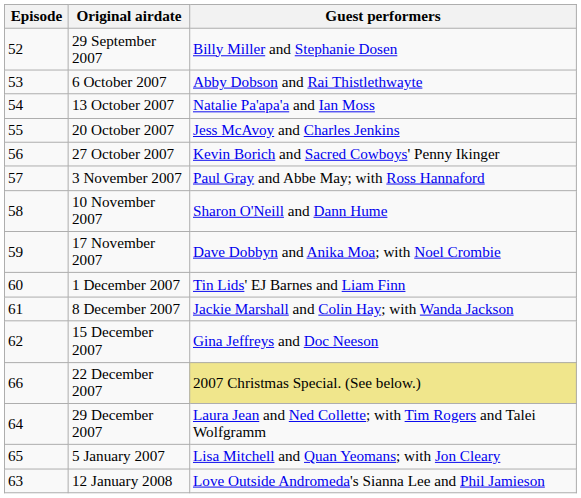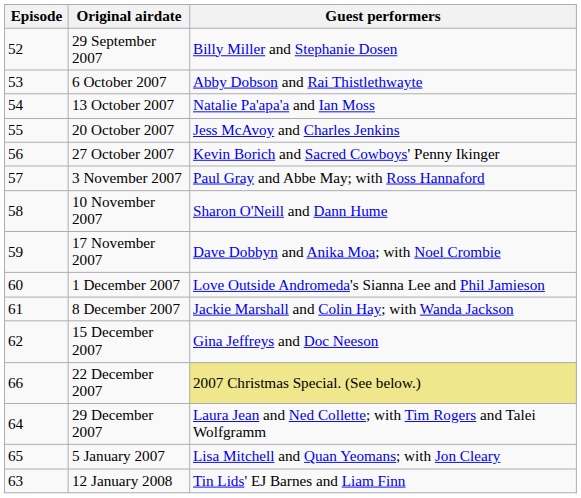 <table class="wikitable sortable">
 <tr>
 <th width="60px">Episode</th>
 <th width="120px">Original airdate</th>
 <th width="400px" class="unsortable">Guest performers</th>
 </tr>
 <tr>
 <td>52</td>
 <td>29 September 2007</td>
 <td><a href='#'>Billy Miller</a> and <a href='#'>Stephanie Dosen</a></td>
 </tr>
 <tr>
 <td>53</td>
 <td>6 October 2007</td>
 <td><a href='#'>Abby Dobson</a> and <a href='#'>Rai Thistlethwayte</a></td>
 </tr>
 <tr>
 <td>54</td>
 <td>13 October 2007</td>
 <td><a href='#'>Natalie Pa'apa'a</a> and <a href='#'>Ian Moss</a></td>
 </tr>
 <tr>
 <td>55</td>
 <td>20 October 2007</td>
 <td><a href='#'>Jess McAvoy</a> and <a href='#'>Charles Jenkins</a></td>
 </tr>
 <tr>
 <td>56</td>
 <td>27 October 2007</td>
 <td><a href='#'>Kevin Borich</a> and <a href='#'>Sacred Cowboys</a>' Penny Ikinger</td>
 </tr>
 <tr>
 <td>57</td>
 <td>3 November 2007</td>
 <td><a href='#'>Paul Gray</a> and Abbe May; with <a href='#'>Ross Hannaford</a></td>
 </tr>
 <tr>
 <td>58</td>
 <td>10 November 2007</td>
 <td><a href='#'>Sharon O'Neill</a> and <a href='#'>Dann Hume</a></td>
 </tr>
 <tr>
 <td>59</td>
 <td>17 November 2007</td>
 <td><a href='#'>Dave Dobbyn</a> and <a href='#'>Anika Moa</a>; with <a href='#'>Noel Crombie</a></td>
 </tr>
 <tr>
 <td>60</td>
 <td>1 December 2007</td>
-<td><a href='#'>Tin Lids</a>' EJ Barnes and <a href='#'>Liam Finn</a></td>
+<td><a href='#'>Love Outside Andromeda</a>'s Sianna Lee and <a href='#'>Phil Jamieson</a></td>
 </tr>
 <tr>
 <td>61</td>
 <td>8 December 2007</td>
 <td><a href='#'>Jackie Marshall</a> and <a href='#'>Colin Hay</a>; with <a href='#'>Wanda Jackson</a></td>
 </tr>
 <tr>
 <td>62</td>
 <td>15 December 2007</td>
 <td><a href='#'>Gina Jeffreys</a> and <a href='#'>Doc Neeson</a></td>
 </tr>
 <tr>
 <td>66</td>
 <td>22 December 2007</td>
 <td style="background: khaki;">2007 Christmas Special. (See below.)</td>
 </tr>
 <tr>
 <td>64</td>
 <td>29 December 2007</td>
 <td><a href='#'>Laura Jean</a> and <a href='#'>Ned Collette</a>; with <a href='#'>Tim Rogers</a> and Talei Wolfgramm</td>
 </tr>
 <tr>
 <td>65</td>
 <td>5 January 2007</td>
 <td><a href='#'>Lisa Mitchell</a> and <a href='#'>Quan Yeomans</a>; with <a href='#'>Jon Cleary</a></td>
 </tr>
 <tr>
 <td>63</td>
 <td>12 January 2008</td>
-<td><a href='#'>Love Outside Andromeda</a>'s Sianna Lee and <a href='#'>Phil Jamieson</a></td>
+<td><a href='#'>Tin Lids</a>' EJ Barnes and <a href='#'>Liam Finn</a></td>
 </tr>
 </table>
